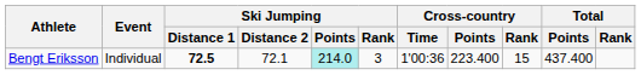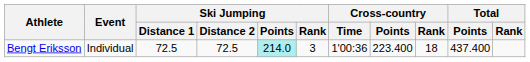 <table class="wikitable" style="font-size:90%">
 <tr>
 <th rowspan="2">Athlete</th>
 <th rowspan="2">Event</th>
 <th colspan="4">Ski Jumping</th>
 <th colspan="3">Cross-country</th>
 <th colspan="2">Total</th>
 </tr>
 <tr>
 <th>Distance 1</th>
 <th>Distance 2</th>
 <th>Points</th>
 <th>Rank</th>
 <th>Time</th>
 <th>Points</th>
 <th>Rank</th>
 <th>Points</th>
 <th>Rank</th>
 </tr>
 <tr>
 <td><a href='#'>Bengt Eriksson</a></td>
 <td>Individual</td>
-<td align="center"><strong>72.5</strong></td>
-<td align="center">72.1</td>
+<td align="center">72.5</td>
+<td align="center">72.5</td>
 <td align="center" style="background: paleturquoise;">214.0</td>
 <td align="center">3</td>
 <td align="center">1'00:36</td>
 <td align="center">223.400</td>
-<td align="center">15</td>
+<td align="center">18</td>
 <td align="center">437.400</td>
 <td align="center"></td>
 </tr>
 </table>
